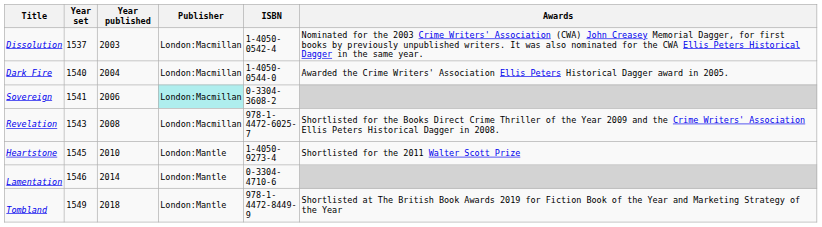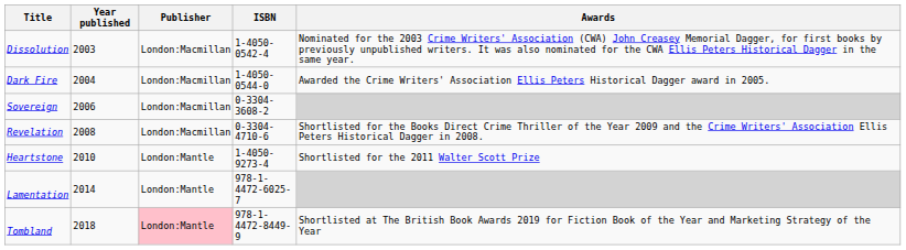 <table class="wikitable sortable">
 <tr>
 <th>Title</th>
-<th>Year set</th>
 <th>Year published</th>
 <th>Publisher</th>
 <th>ISBN</th>
 <th>Awards</th>
 </tr>
 <tr>
 <td><a href='#'><em>Dissolution</em></a></td>
-<td>1537</td>
 <td>2003</td>
 <td>London:Macmillan</td>
 <td>1-4050-0542-4</td>
 <td>Nominated for the 2003 <a href='#'>Crime Writers' Association</a> (CWA) <a href='#'>John Creasey</a> Memorial Dagger, for first books by previously unpublished writers. It was also nominated for the CWA <a href='#'>Ellis Peters Historical Dagger</a> in the same year.</td>
 </tr>
 <tr>
 <td><a href='#'><em>Dark Fire</em></a></td>
-<td>1540</td>
 <td>2004</td>
 <td>London:Macmillan</td>
 <td>1-4050-0544-0</td>
 <td>Awarded the Crime Writers' Association <a href='#'>Ellis Peters</a> Historical Dagger award in 2005.</td>
 </tr>
 <tr>
 <td><a href='#'><em>Sovereign</em></a></td>
-<td>1541</td>
 <td>2006</td>
-<td style="background: paleturquoise;">London:Macmillan</td>
+<td>London:Macmillan</td>
 <td>0-3304-3608-2</td>
 <td colspan="1" style="background-color:lightgrey;"> </td>
 </tr>
 <tr>
 <td><a href='#'><em>Revelation</em></a></td>
-<td>1543</td>
 <td>2008</td>
 <td>London:Macmillan</td>
-<td>978-1-4472-6025-7</td>
+<td>0-3304-4710-6</td>
 <td>Shortlisted for the Books Direct Crime Thriller of the Year 2009 and the <a href='#'>Crime Writers' Association</a> Ellis Peters Historical Dagger in 2008.</td>
 </tr>
 <tr>
 <td><a href='#'><em>Heartstone</em></a></td>
-<td>1545</td>
 <td>2010</td>
 <td>London:Mantle</td>
 <td>1-4050-9273-4</td>
 <td>Shortlisted for the 2011 <a href='#'>Walter Scott Prize</a></td>
 </tr>
 <tr>
 <td><br><a href='#'><em>Lamentation</em></a></td>
-<td>1546</td>
 <td>2014</td>
 <td>London:Mantle</td>
-<td>0-3304-4710-6</td>
+<td>978-1-4472-6025-7</td>
 <td colspan="1" style="background-color:lightgrey;"> </td>
 </tr>
 <tr>
 <td><br><em><a href='#'>Tombland</a></em></td>
-<td>1549</td>
 <td>2018</td>
-<td>London:Mantle</td>
+<td style="background: pink;">London:Mantle</td>
 <td>978-1-4472-8449-9</td>
 <td>Shortlisted at The British Book Awards 2019 for Fiction Book of the Year and Marketing Strategy of the Year</td>
 </tr>
 </table>
